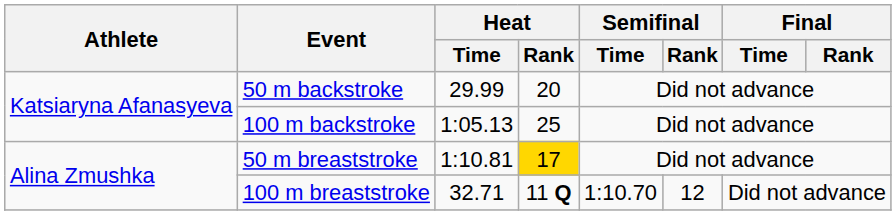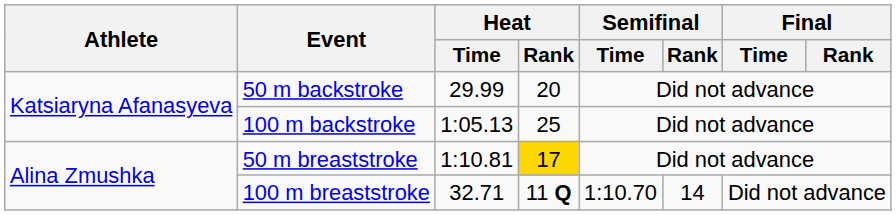 <table class=wikitable style="font-size:90%">
 <tr>
 <th rowspan=2>Athlete</th>
 <th rowspan=2>Event</th>
 <th colspan="2">Heat</th>
 <th colspan="2">Semifinal</th>
 <th colspan="2">Final</th>
 </tr>
 <tr style="font-size:95%">
 <th>Time</th>
 <th>Rank</th>
 <th>Time</th>
 <th>Rank</th>
 <th>Time</th>
 <th>Rank</th>
 </tr>
 <tr align=center>
 <td align=left rowspan=2><a href='#'>Katsiaryna Afanasyeva</a></td>
 <td align=left><a href='#'>50 m backstroke</a></td>
 <td>29.99</td>
 <td>20</td>
 <td colspan=4>Did not advance</td>
 </tr>
 <tr align=center>
 <td align=left><a href='#'>100 m backstroke</a></td>
 <td>1:05.13</td>
 <td>25</td>
 <td colspan=4>Did not advance</td>
 </tr>
 <tr align=center>
 <td align=left rowspan=2><a href='#'>Alina Zmushka</a></td>
 <td align=left><a href='#'>50 m breaststroke</a></td>
 <td>1:10.81</td>
 <td style="background: gold;">17</td>
 <td colspan=4>Did not advance</td>
 </tr>
 <tr align=center>
 <td align=left><a href='#'>100 m breaststroke</a></td>
 <td>32.71</td>
 <td>11 <strong>Q</strong></td>
 <td>1:10.70</td>
-<td>12</td>
+<td>14</td>
 <td colspan=2>Did not advance</td>
 </tr>
 </table>
